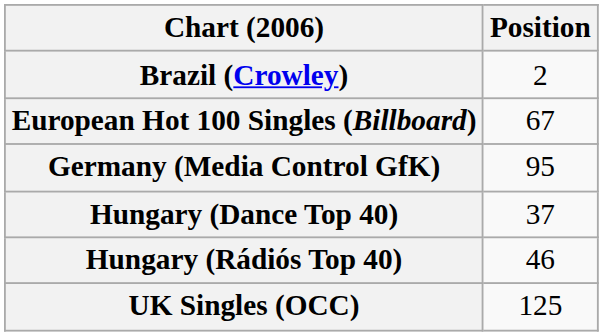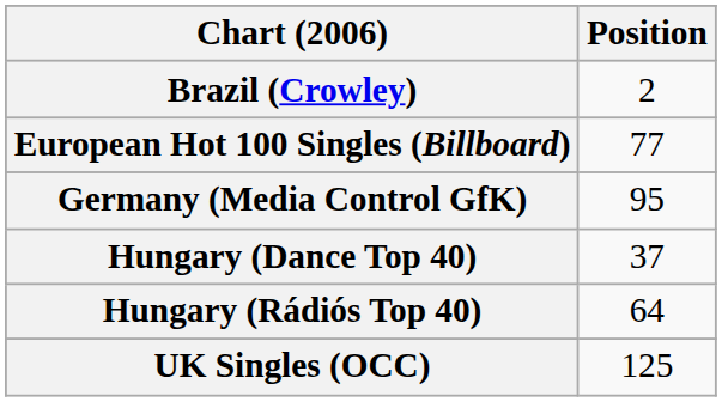 <table class="wikitable plainrowheaders sortable" style="text-align:center">
 <tr>
 <th>Chart (2006)</th>
 <th>Position</th>
 </tr>
 <tr>
 <th scope="row">Brazil (<a href='#'>Crowley</a>)</th>
 <td>2</td>
 </tr>
 <tr>
 <th scope="row">European Hot 100 Singles (<em>Billboard</em>)</th>
-<td>67</td>
+<td>77</td>
 </tr>
 <tr>
 <th scope="row">Germany (Media Control GfK)</th>
 <td>95</td>
 </tr>
 <tr>
 <th scope="row">Hungary (Dance Top 40)</th>
 <td>37</td>
 </tr>
 <tr>
 <th scope="row">Hungary (Rádiós Top 40)</th>
-<td>46</td>
+<td>64</td>
 </tr>
 <tr>
 <th scope="row">UK Singles (OCC)</th>
 <td>125</td>
 </tr>
 </table>
